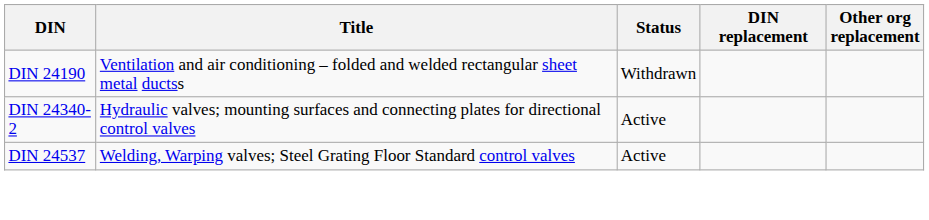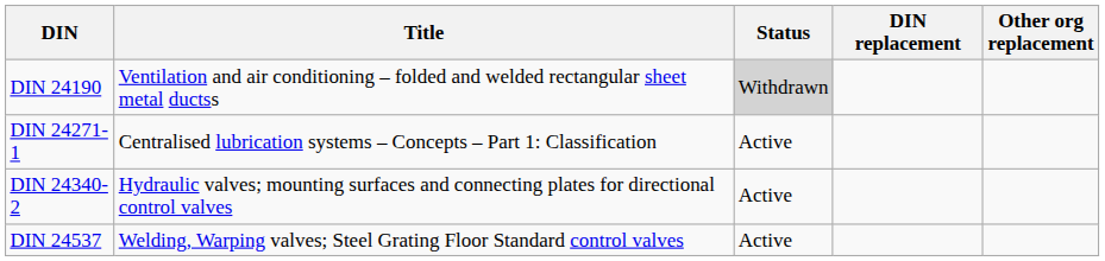 <table class="wikitable sortable">
 <tr>
 <th>DIN</th>
 <th>Title</th>
 <th>Status</th>
 <th>DIN replacement</th>
 <th>Other org<br>replacement</th>
 </tr>
 <tr>
 <td><a href='#'>DIN 24190</a></td>
 <td><a href='#'>Ventilation</a> and air conditioning – folded and welded rectangular <a href='#'>sheet metal</a> <a href='#'>ducts</a>s</td>
-<td>Withdrawn</td>
+<td style="background: lightgrey;">Withdrawn</td>
+<td></td>
+<td></td>
+</tr>
+<tr>
+<td><a href='#'>DIN 24271-1</a></td>
+<td>Centralised <a href='#'>lubrication</a> systems – Concepts – Part 1: Classification</td>
+<td>Active</td>
 <td></td>
 <td></td>
 </tr>
 <tr>
 <td><a href='#'>DIN 24340-2</a></td>
 <td><a href='#'>Hydraulic</a> valves; mounting surfaces and connecting plates for directional <a href='#'>control valves</a></td>
 <td>Active</td>
 <td></td>
 <td></td>
 </tr>
 <tr>
 <td><a href='#'>DIN 24537</a></td>
 <td><a href='#'>Welding, Warping</a> valves; Steel Grating Floor Standard <a href='#'>control valves</a></td>
 <td>Active</td>
 <td></td>
 <td></td>
 </tr>
 </table>
